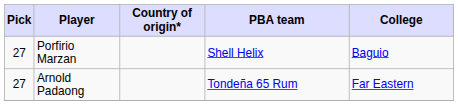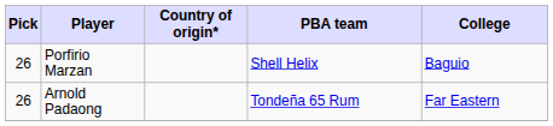 <table class="wikitable">
 <tr>
 <th style="background:#DDDDFF;">Pick</th>
 <th style="background:#DDDDFF;" width="20%">Player</th>
 <th style="background:#DDDDFF;" width="20%">Country of origin*</th>
 <th style="background:#DDDDFF;" width="35%">PBA team</th>
 <th style="background:#DDDDFF;" width="25%">College</th>
 </tr>
 <tr>
-<td align=center>27</td>
+<td align=center>26</td>
 <td>Porfirio Marzan</td>
 <td></td>
 <td><a href='#'>Shell Helix</a></td>
 <td><a href='#'>Baguio</a></td>
 </tr>
 <tr>
-<td align=center>27</td>
+<td align=center>26</td>
 <td>Arnold Padaong</td>
 <td></td>
 <td><a href='#'>Tondeña 65 Rum</a></td>
 <td><a href='#'>Far Eastern</a></td>
 </tr>
 <tr>
 </tr>
 </table>
